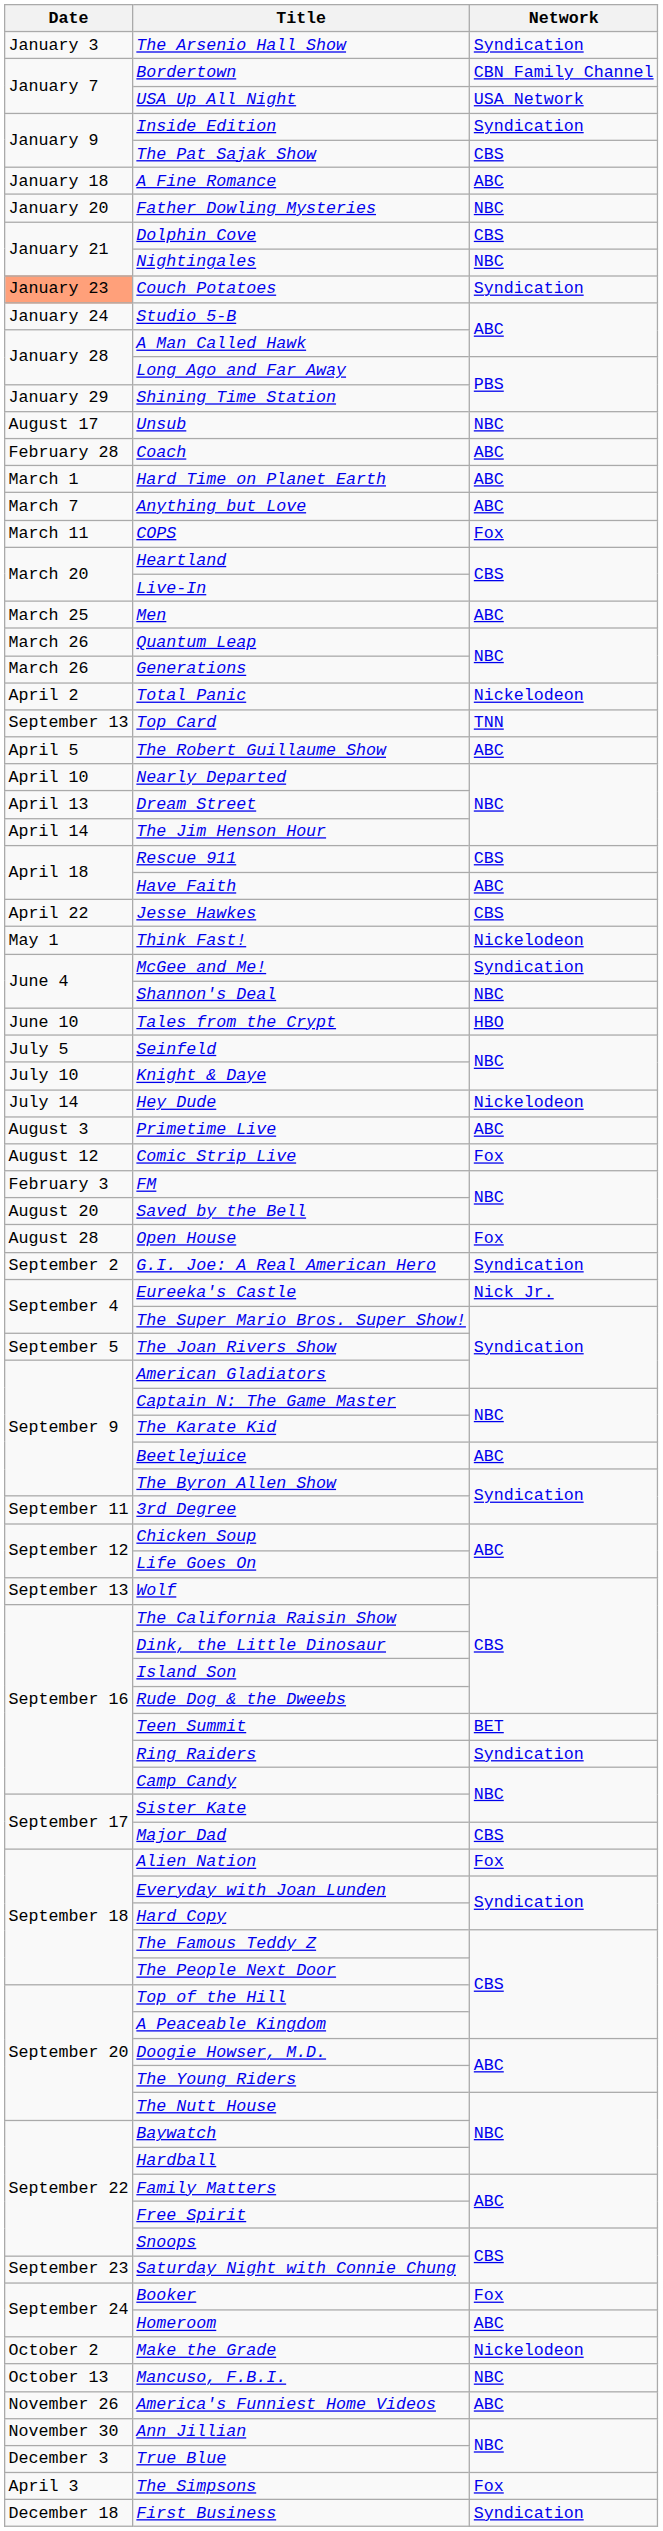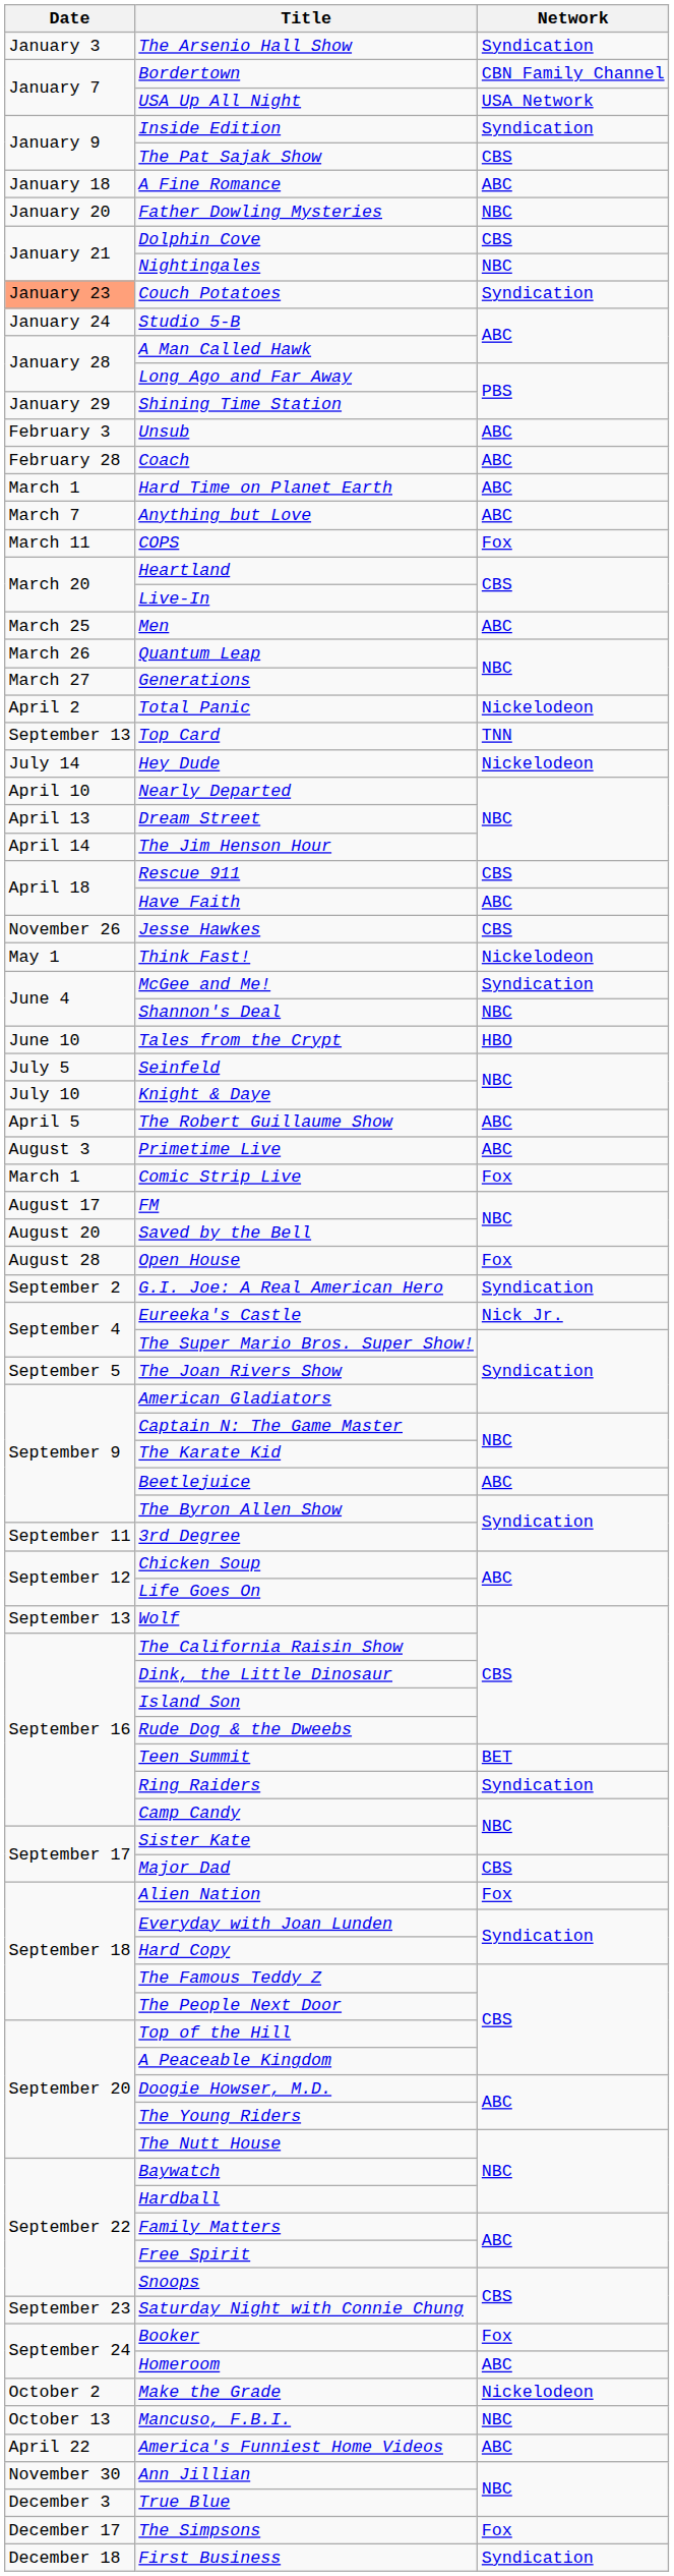 <table class="wikitable sortable">
 <tr>
 <th>Date</th>
 <th>Title</th>
 <th>Network</th>
 </tr>
 <tr>
 <td>January 3</td>
 <td><em><a href='#'>The Arsenio Hall Show</a></em></td>
 <td><a href='#'>Syndication</a></td>
 </tr>
 <tr>
 <td rowspan="2">January 7</td>
 <td><em><a href='#'>Bordertown</a></em></td>
 <td><a href='#'>CBN Family Channel</a></td>
 </tr>
 <tr>
 <td><em><a href='#'>USA Up All Night</a></em></td>
 <td><a href='#'>USA Network</a></td>
 </tr>
 <tr>
 <td rowspan="2">January 9</td>
 <td><em><a href='#'>Inside Edition</a></em></td>
 <td><a href='#'>Syndication</a></td>
 </tr>
 <tr>
 <td><em><a href='#'>The Pat Sajak Show</a></em></td>
 <td><a href='#'>CBS</a></td>
 </tr>
 <tr>
 <td>January 18</td>
 <td><em><a href='#'>A Fine Romance</a></em></td>
 <td><a href='#'>ABC</a></td>
 </tr>
 <tr>
 <td>January 20</td>
 <td><em><a href='#'>Father Dowling Mysteries</a></em></td>
 <td><a href='#'>NBC</a></td>
 </tr>
 <tr>
 <td rowspan="2">January 21</td>
 <td><em><a href='#'>Dolphin Cove</a></em></td>
 <td><a href='#'>CBS</a></td>
 </tr>
 <tr>
 <td><em><a href='#'>Nightingales</a></em></td>
 <td><a href='#'>NBC</a></td>
 </tr>
 <tr>
 <td style="background: lightsalmon;">January 23</td>
 <td><em><a href='#'>Couch Potatoes</a></em></td>
 <td><a href='#'>Syndication</a></td>
 </tr>
 <tr>
 <td>January 24</td>
 <td><em><a href='#'>Studio 5-B</a></em></td>
 <td rowspan="2"><a href='#'>ABC</a></td>
 </tr>
 <tr>
 <td rowspan="2">January 28</td>
 <td><em><a href='#'>A Man Called Hawk</a></em></td>
 </tr>
 <tr>
 <td><em><a href='#'>Long Ago and Far Away</a></em></td>
 <td rowspan="2"><a href='#'>PBS</a></td>
 </tr>
 <tr>
 <td>January 29</td>
 <td><em><a href='#'>Shining Time Station</a></em></td>
 </tr>
 <tr>
-<td>August 17</td>
+<td>February 3</td>
 <td><em><a href='#'>Unsub</a></em></td>
-<td><a href='#'>NBC</a></td>
+<td><a href='#'>ABC</a></td>
 </tr>
 <tr>
 <td>February 28</td>
 <td><em><a href='#'>Coach</a></em></td>
 <td><a href='#'>ABC</a></td>
 </tr>
 <tr>
 <td>March 1</td>
 <td><em><a href='#'>Hard Time on Planet Earth</a></em></td>
 <td><a href='#'>ABC</a></td>
 </tr>
 <tr>
 <td>March 7</td>
 <td><em><a href='#'>Anything but Love</a></em></td>
 <td><a href='#'>ABC</a></td>
 </tr>
 <tr>
 <td>March 11</td>
 <td><em><a href='#'>COPS</a></em></td>
 <td><a href='#'>Fox</a></td>
 </tr>
 <tr>
 <td rowspan="2">March 20</td>
 <td><em><a href='#'>Heartland</a></em></td>
 <td rowspan="2"><a href='#'>CBS</a></td>
 </tr>
 <tr>
 <td><em><a href='#'>Live-In</a></em></td>
 </tr>
 <tr>
 <td>March 25</td>
 <td><em><a href='#'>Men</a></em></td>
 <td><a href='#'>ABC</a></td>
 </tr>
 <tr>
 <td>March 26</td>
 <td><em><a href='#'>Quantum Leap</a></em></td>
 <td rowspan="2"><a href='#'>NBC</a></td>
 </tr>
 <tr>
-<td>March 26</td>
+<td>March 27</td>
 <td><em><a href='#'>Generations</a></em></td>
 </tr>
 <tr>
 <td>April 2</td>
 <td><em><a href='#'>Total Panic</a></em></td>
 <td><a href='#'>Nickelodeon</a></td>
 </tr>
 <tr>
 <td>September 13</td>
 <td><em><a href='#'>Top Card</a></em></td>
 <td><a href='#'>TNN</a></td>
 </tr>
 <tr>
-<td>April 5</td>
-<td><em><a href='#'>The Robert Guillaume Show</a></em></td>
-<td><a href='#'>ABC</a></td>
+<td>July 14</td>
+<td><em><a href='#'>Hey Dude</a></em></td>
+<td><a href='#'>Nickelodeon</a></td>
 </tr>
 <tr>
 <td>April 10</td>
 <td><em><a href='#'>Nearly Departed</a></em></td>
 <td rowspan="3"><a href='#'>NBC</a></td>
 </tr>
 <tr>
 <td>April 13</td>
 <td><em><a href='#'>Dream Street</a></em></td>
 </tr>
 <tr>
 <td>April 14</td>
 <td><em><a href='#'>The Jim Henson Hour</a></em></td>
 </tr>
 <tr>
 <td rowspan="2">April 18</td>
 <td><em><a href='#'>Rescue 911</a></em></td>
 <td><a href='#'>CBS</a></td>
 </tr>
 <tr>
 <td><em><a href='#'>Have Faith</a></em></td>
 <td><a href='#'>ABC</a></td>
 </tr>
 <tr>
-<td>April 22</td>
+<td>November 26</td>
 <td><em><a href='#'>Jesse Hawkes</a></em></td>
 <td><a href='#'>CBS</a></td>
 </tr>
 <tr>
 <td>May 1</td>
 <td><em><a href='#'>Think Fast!</a></em></td>
 <td><a href='#'>Nickelodeon</a></td>
 </tr>
 <tr>
 <td rowspan="2">June 4</td>
 <td><em><a href='#'>McGee and Me!</a></em></td>
 <td><a href='#'>Syndication</a></td>
 </tr>
 <tr>
 <td><em><a href='#'>Shannon's Deal</a></em></td>
 <td><a href='#'>NBC</a></td>
 </tr>
 <tr>
 <td>June 10</td>
 <td><em><a href='#'>Tales from the Crypt</a></em></td>
 <td><a href='#'>HBO</a></td>
 </tr>
 <tr>
 <td>July 5</td>
 <td><em><a href='#'>Seinfeld</a></em></td>
 <td rowspan="2"><a href='#'>NBC</a></td>
 </tr>
 <tr>
 <td>July 10</td>
 <td><em><a href='#'>Knight & Daye</a></em></td>
 </tr>
 <tr>
-<td>July 14</td>
-<td><em><a href='#'>Hey Dude</a></em></td>
-<td><a href='#'>Nickelodeon</a></td>
+<td>April 5</td>
+<td><em><a href='#'>The Robert Guillaume Show</a></em></td>
+<td><a href='#'>ABC</a></td>
 </tr>
 <tr>
 <td>August 3</td>
 <td><em><a href='#'>Primetime Live</a></em></td>
 <td><a href='#'>ABC</a></td>
 </tr>
 <tr>
-<td>August 12</td>
+<td>March 1</td>
 <td><em><a href='#'>Comic Strip Live</a></em></td>
 <td><a href='#'>Fox</a></td>
 </tr>
 <tr>
-<td>February 3</td>
+<td>August 17</td>
 <td><em><a href='#'>FM</a></em></td>
 <td rowspan="2"><a href='#'>NBC</a></td>
 </tr>
 <tr>
 <td>August 20</td>
 <td><em><a href='#'>Saved by the Bell</a></em></td>
 </tr>
 <tr>
 <td>August 28</td>
 <td><em><a href='#'>Open House</a></em></td>
 <td><a href='#'>Fox</a></td>
 </tr>
 <tr>
 <td>September 2</td>
 <td><em><a href='#'>G.I. Joe: A Real American Hero</a></em></td>
 <td><a href='#'>Syndication</a></td>
 </tr>
 <tr>
 <td rowspan="2">September 4</td>
 <td><em><a href='#'>Eureeka's Castle</a></em></td>
 <td><a href='#'>Nick Jr.</a></td>
 </tr>
 <tr>
 <td><em><a href='#'>The Super Mario Bros. Super Show!</a></em></td>
 <td rowspan="3"><a href='#'>Syndication</a></td>
 </tr>
 <tr>
 <td>September 5</td>
 <td><em><a href='#'>The Joan Rivers Show</a></em></td>
 </tr>
 <tr>
 <td rowspan="5">September 9</td>
 <td><em><a href='#'>American Gladiators</a></em></td>
 </tr>
 <tr>
 <td><em><a href='#'>Captain N: The Game Master</a></em></td>
 <td rowspan="2"><a href='#'>NBC</a></td>
 </tr>
 <tr>
 <td><em><a href='#'>The Karate Kid</a></em></td>
 </tr>
 <tr>
 <td><em><a href='#'>Beetlejuice</a></em></td>
 <td><a href='#'>ABC</a></td>
 </tr>
 <tr>
 <td><em><a href='#'>The Byron Allen Show</a></em></td>
 <td rowspan="2"><a href='#'>Syndication</a></td>
 </tr>
 <tr>
 <td>September 11</td>
 <td><em><a href='#'>3rd Degree</a></em></td>
 </tr>
 <tr>
 <td rowspan="2">September 12</td>
 <td><em><a href='#'>Chicken Soup</a></em></td>
 <td rowspan="2"><a href='#'>ABC</a></td>
 </tr>
 <tr>
 <td><em><a href='#'>Life Goes On</a></em></td>
 </tr>
 <tr>
 <td>September 13</td>
 <td><em><a href='#'>Wolf</a></em></td>
 <td rowspan="5"><a href='#'>CBS</a></td>
 </tr>
 <tr>
 <td rowspan="7">September 16</td>
 <td><em><a href='#'>The California Raisin Show</a></em></td>
 </tr>
 <tr>
 <td><em><a href='#'>Dink, the Little Dinosaur</a></em></td>
 </tr>
 <tr>
 <td><em><a href='#'>Island Son</a></em></td>
 </tr>
 <tr>
 <td><em><a href='#'>Rude Dog & the Dweebs</a></em></td>
 </tr>
 <tr>
 <td><em><a href='#'>Teen Summit</a></em></td>
 <td><a href='#'>BET</a></td>
 </tr>
 <tr>
 <td><em><a href='#'>Ring Raiders</a></em></td>
 <td><a href='#'>Syndication</a></td>
 </tr>
 <tr>
 <td><em><a href='#'>Camp Candy</a></em></td>
 <td rowspan="2"><a href='#'>NBC</a></td>
 </tr>
 <tr>
 <td rowspan="2">September 17</td>
 <td><em><a href='#'>Sister Kate</a></em></td>
 </tr>
 <tr>
 <td><em><a href='#'>Major Dad</a></em></td>
 <td><a href='#'>CBS</a></td>
 </tr>
 <tr>
 <td rowspan="5">September 18</td>
 <td><em><a href='#'>Alien Nation</a></em></td>
 <td><a href='#'>Fox</a></td>
 </tr>
 <tr>
 <td><em><a href='#'>Everyday with Joan Lunden</a></em></td>
 <td rowspan="2"><a href='#'>Syndication</a></td>
 </tr>
 <tr>
 <td><em><a href='#'>Hard Copy</a></em></td>
 </tr>
 <tr>
 <td><em><a href='#'>The Famous Teddy Z</a></em></td>
 <td rowspan="4"><a href='#'>CBS</a></td>
 </tr>
 <tr>
 <td><em><a href='#'>The People Next Door</a></em></td>
 </tr>
 <tr>
 <td rowspan="5">September 20</td>
 <td><em><a href='#'>Top of the Hill</a></em></td>
 </tr>
 <tr>
 <td><em><a href='#'>A Peaceable Kingdom</a></em></td>
 </tr>
 <tr>
 <td><em><a href='#'>Doogie Howser, M.D.</a></em></td>
 <td rowspan="2"><a href='#'>ABC</a></td>
 </tr>
 <tr>
 <td><em><a href='#'>The Young Riders</a></em></td>
 </tr>
 <tr>
 <td><em><a href='#'>The Nutt House</a></em></td>
 <td rowspan="3"><a href='#'>NBC</a></td>
 </tr>
 <tr>
 <td rowspan="5">September 22</td>
 <td><em><a href='#'>Baywatch</a></em></td>
 </tr>
 <tr>
 <td><em><a href='#'>Hardball</a></em></td>
 </tr>
 <tr>
 <td><em><a href='#'>Family Matters</a></em></td>
 <td rowspan="2"><a href='#'>ABC</a></td>
 </tr>
 <tr>
 <td><em><a href='#'>Free Spirit</a></em></td>
 </tr>
 <tr>
 <td><em><a href='#'>Snoops</a></em></td>
 <td rowspan="2"><a href='#'>CBS</a></td>
 </tr>
 <tr>
 <td>September 23</td>
 <td><em><a href='#'>Saturday Night with Connie Chung</a></em></td>
 </tr>
 <tr>
 <td rowspan="2">September 24</td>
 <td><em><a href='#'>Booker</a></em></td>
 <td><a href='#'>Fox</a></td>
 </tr>
 <tr>
 <td><em><a href='#'>Homeroom</a></em></td>
 <td><a href='#'>ABC</a></td>
 </tr>
 <tr>
 <td>October 2</td>
 <td><em><a href='#'>Make the Grade</a></em></td>
 <td><a href='#'>Nickelodeon</a></td>
 </tr>
 <tr>
 <td>October 13</td>
 <td><em><a href='#'>Mancuso, F.B.I.</a></em></td>
 <td><a href='#'>NBC</a></td>
 </tr>
 <tr>
-<td>November 26</td>
+<td>April 22</td>
 <td><em><a href='#'>America's Funniest Home Videos</a></em></td>
 <td><a href='#'>ABC</a></td>
 </tr>
 <tr>
 <td>November 30</td>
 <td><em><a href='#'>Ann Jillian</a></em></td>
 <td rowspan="2"><a href='#'>NBC</a></td>
 </tr>
 <tr>
 <td>December 3</td>
 <td><em><a href='#'>True Blue</a></em></td>
 </tr>
 <tr>
-<td>April 3</td>
+<td>December 17</td>
 <td><em><a href='#'>The Simpsons</a></em></td>
 <td><a href='#'>Fox</a></td>
 </tr>
 <tr>
 <td>December 18</td>
 <td><em><a href='#'>First Business</a></em></td>
 <td><a href='#'>Syndication</a></td>
 </tr>
 </table>
